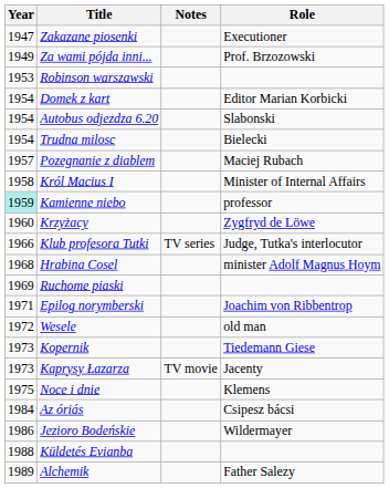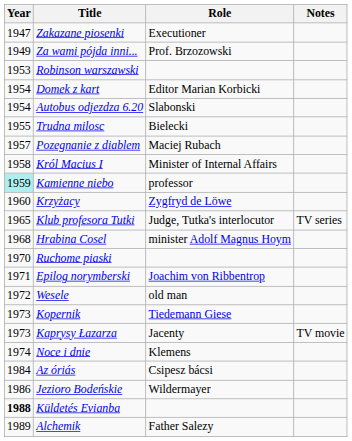 <table class="wikitable">
 <tr>
 <th>Year</th>
 <th>Title</th>
+<th>Role</th>
 <th>Notes</th>
-<th>Role</th>
 </tr>
 <tr>
 <td>1947</td>
 <td><em><a href='#'>Zakazane piosenki</a></em></td>
+<td>Executioner</td>
 <td></td>
-<td>Executioner</td>
 </tr>
 <tr>
 <td>1949</td>
 <td><em><a href='#'>Za wami pójda inni...</a></em></td>
+<td>Prof. Brzozowski</td>
 <td></td>
-<td>Prof. Brzozowski</td>
 </tr>
 <tr>
 <td>1953</td>
 <td><em><a href='#'>Robinson warszawski</a></em></td>
 <td></td>
 <td></td>
 </tr>
 <tr>
 <td>1954</td>
 <td><em><a href='#'>Domek z kart</a></em></td>
+<td>Editor Marian Korbicki</td>
 <td></td>
-<td>Editor Marian Korbicki</td>
 </tr>
 <tr>
 <td>1954</td>
 <td><em><a href='#'>Autobus odjezdza 6.20</a></em></td>
+<td>Slabonski</td>
 <td></td>
-<td>Slabonski</td>
 </tr>
 <tr>
-<td>1954</td>
+<td>1955</td>
 <td><em><a href='#'>Trudna milosc</a></em></td>
+<td>Bielecki</td>
 <td></td>
-<td>Bielecki</td>
 </tr>
 <tr>
 <td>1957</td>
 <td><em><a href='#'>Pozegnanie z diablem</a></em></td>
+<td>Maciej Rubach</td>
 <td></td>
-<td>Maciej Rubach</td>
 </tr>
 <tr>
 <td>1958</td>
 <td><em><a href='#'>Król Macius I</a></em></td>
+<td>Minister of Internal Affairs</td>
 <td></td>
-<td>Minister of Internal Affairs</td>
 </tr>
 <tr>
 <td style="background: paleturquoise;">1959</td>
 <td><em><a href='#'>Kamienne niebo</a></em></td>
+<td>professor</td>
 <td></td>
-<td>professor</td>
 </tr>
 <tr>
 <td>1960</td>
 <td><em><a href='#'>Krzyżacy</a></em></td>
+<td><a href='#'>Zygfryd de Löwe</a></td>
 <td></td>
-<td><a href='#'>Zygfryd de Löwe</a></td>
 </tr>
 <tr>
-<td>1966</td>
+<td>1965</td>
 <td><em><a href='#'>Klub profesora Tutki</a></em></td>
+<td>Judge, Tutka's interlocutor</td>
 <td>TV series</td>
-<td>Judge, Tutka's interlocutor</td>
 </tr>
 <tr>
 <td>1968</td>
 <td><em><a href='#'>Hrabina Cosel</a></em></td>
+<td>minister <a href='#'>Adolf Magnus Hoym</a></td>
 <td></td>
-<td>minister <a href='#'>Adolf Magnus Hoym</a></td>
 </tr>
 <tr>
-<td>1969</td>
+<td>1970</td>
 <td><em><a href='#'>Ruchome piaski</a></em></td>
 <td></td>
 <td></td>
 </tr>
 <tr>
 <td>1971</td>
 <td><em><a href='#'>Epilog norymberski</a></em></td>
+<td><a href='#'>Joachim von Ribbentrop</a></td>
 <td></td>
-<td><a href='#'>Joachim von Ribbentrop</a></td>
 </tr>
 <tr>
 <td>1972</td>
 <td><em><a href='#'>Wesele</a></em></td>
+<td>old man</td>
 <td></td>
-<td>old man</td>
 </tr>
 <tr>
 <td>1973</td>
 <td><em><a href='#'>Kopernik</a></em></td>
+<td><a href='#'>Tiedemann Giese</a></td>
 <td></td>
-<td><a href='#'>Tiedemann Giese</a></td>
 </tr>
 <tr>
 <td>1973</td>
 <td><em><a href='#'>Kaprysy Łazarza</a></em></td>
+<td>Jacenty</td>
 <td>TV movie</td>
-<td>Jacenty</td>
 </tr>
 <tr>
-<td>1975</td>
+<td>1974</td>
 <td><em><a href='#'>Noce i dnie</a></em></td>
+<td>Klemens</td>
 <td></td>
-<td>Klemens</td>
 </tr>
 <tr>
 <td>1984</td>
 <td><em><a href='#'>Az óriás</a></em></td>
+<td>Csipesz bácsi</td>
 <td></td>
-<td>Csipesz bácsi</td>
 </tr>
 <tr>
 <td>1986</td>
 <td><em><a href='#'>Jezioro Bodeńskie</a></em></td>
+<td>Wildermayer</td>
 <td></td>
-<td>Wildermayer</td>
 </tr>
 <tr>
-<td>1988</td>
+<td><strong>1988</strong></td>
 <td><em><a href='#'>Küldetés Evianba</a></em></td>
 <td></td>
 <td></td>
 </tr>
 <tr>
 <td>1989</td>
 <td><em><a href='#'>Alchemik</a></em></td>
+<td>Father Salezy</td>
 <td></td>
-<td>Father Salezy</td>
 </tr>
 </table>
